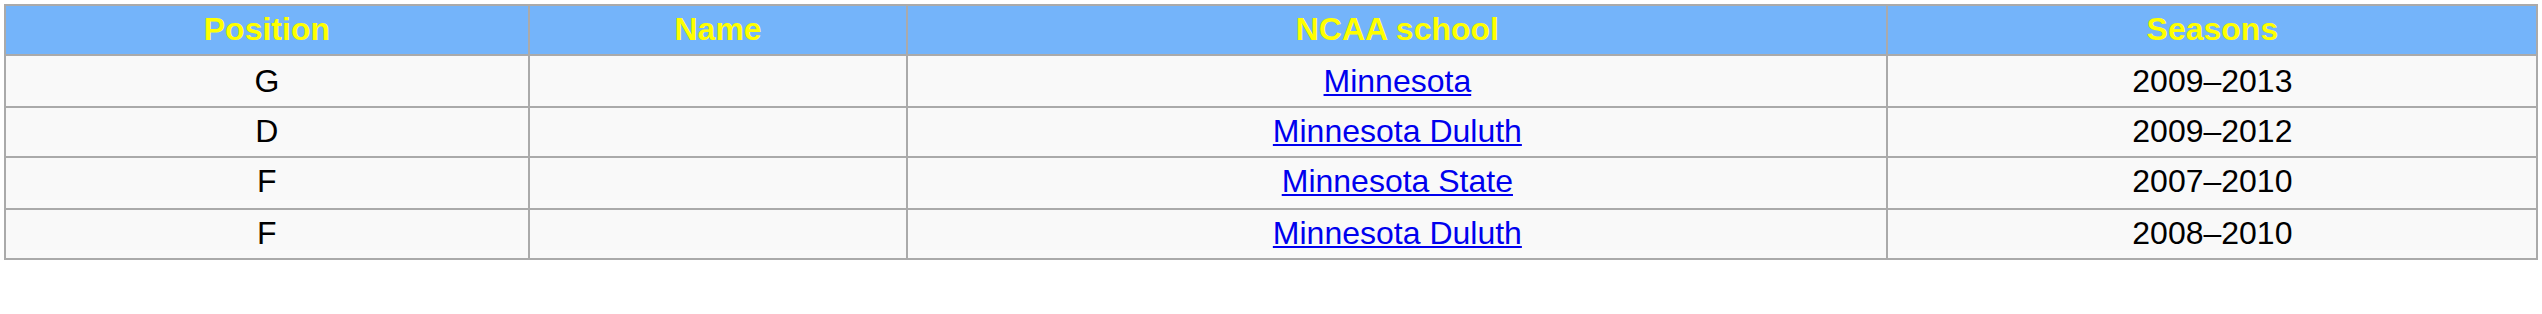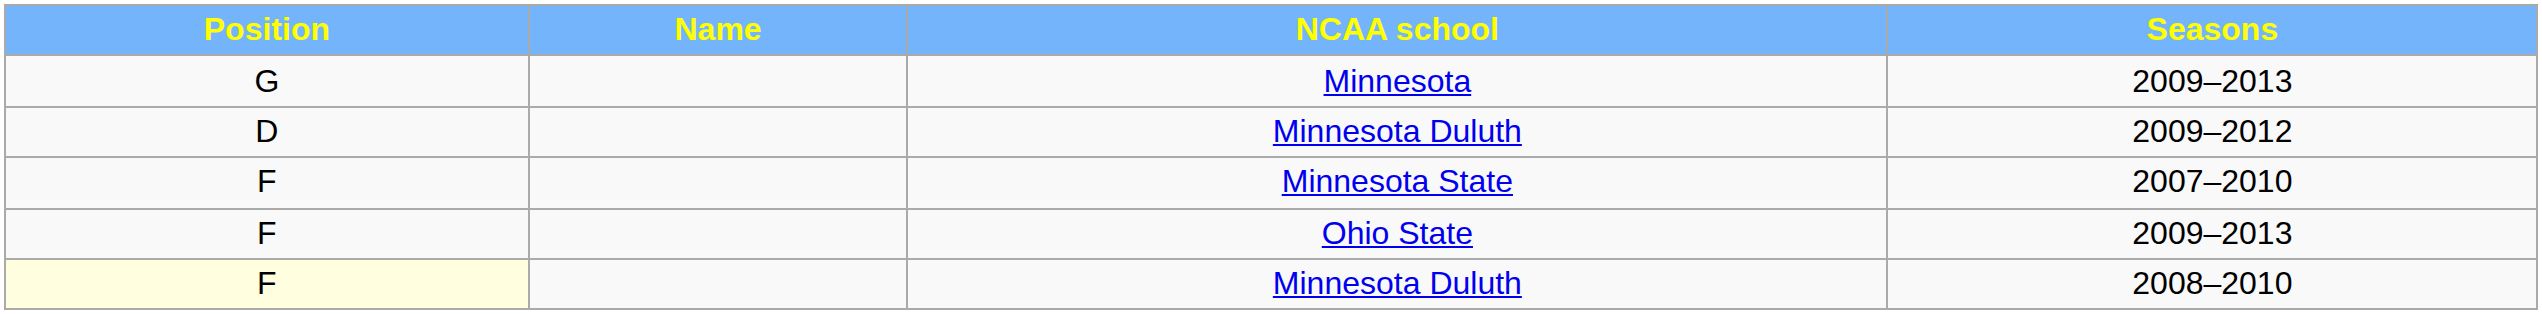 <table class="wikitable" style="width:80%;">
 <tr style="text-align:center; background:#74b4fa; color:yellow;">
 <td><strong>Position</strong></td>
 <td><strong>Name</strong></td>
 <td><strong>NCAA school</strong></td>
 <td><strong>Seasons</strong></td>
 </tr>
 <tr style="text-align:center;" bgcolor="">
 <td>G</td>
 <td style="text-align:left;"></td>
 <td><a href='#'>Minnesota</a></td>
 <td>2009–2013</td>
 </tr>
 <tr style="text-align:center;">
 <td>D</td>
 <td style="text-align:left;"></td>
 <td><a href='#'>Minnesota Duluth</a></td>
 <td>2009–2012</td>
 </tr>
 <tr style="text-align:center;">
 <td>F</td>
 <td style="text-align:left;"></td>
 <td><a href='#'>Minnesota State</a></td>
 <td>2007–2010</td>
 </tr>
 <tr style="text-align:center;">
 <td>F</td>
 <td style="text-align:left;"></td>
+<td><a href='#'>Ohio State</a></td>
+<td>2009–2013</td>
+</tr>
+<tr style="text-align:center;">
+<td style="background: lightyellow;">F</td>
+<td style="text-align:left;"></td>
 <td><a href='#'>Minnesota Duluth</a></td>
 <td>2008–2010</td>
 </tr>
 </table>
